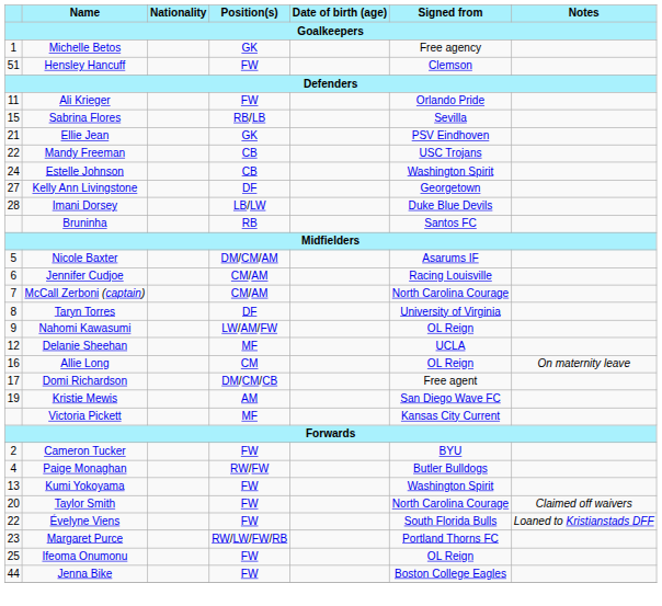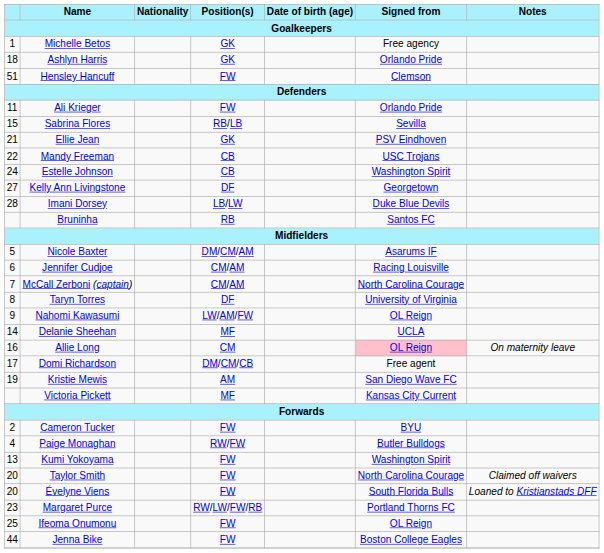 <table class="wikitable" style="text-align:center;">
 <tr>
 <th style="background:#A9F1FD; color:#000000; text-align:center;"></th>
 <th style="background:#A9F1FD; color:#000000; text-align:center;">Name</th>
 <th style="background:#A9F1FD; color:#000000; text-align:center;">Nationality</th>
 <th style="background:#A9F1FD; color:#000000; text-align:center;">Position(s)</th>
 <th style="background:#A9F1FD; color:#000000; text-align:center;">Date of birth (age)</th>
 <th style="background:#A9F1FD; color:#000000; text-align:center;">Signed from</th>
 <th style="background:#A9F1FD; color:#000000; text-align:center;">Notes</th>
 </tr>
 <tr>
 <th colspan="7" style="background:#A9F1FD; color:#000000; text-align:center;">Goalkeepers</th>
 </tr>
 <tr>
 <td>1</td>
 <td><a href='#'>Michelle Betos</a></td>
 <td></td>
 <td><a href='#'>GK</a></td>
 <td></td>
 <td> Free agency</td>
+<td></td>
+</tr>
+<tr>
+<td>18</td>
+<td><a href='#'>Ashlyn Harris</a></td>
+<td></td>
+<td><a href='#'>GK</a></td>
+<td></td>
+<td> <a href='#'>Orlando Pride</a></td>
 <td></td>
 </tr>
 <tr>
 <td>51</td>
 <td><a href='#'>Hensley Hancuff</a></td>
 <td></td>
 <td><a href='#'>FW</a></td>
 <td></td>
 <td> <a href='#'>Clemson</a></td>
 <td></td>
 </tr>
 <tr>
 <th colspan="7" style="background:#A9F1FD; color:#000000; text-align:center;">Defenders</th>
 </tr>
 <tr>
 <td>11</td>
 <td><a href='#'>Ali Krieger</a></td>
 <td></td>
 <td><a href='#'>FW</a></td>
 <td></td>
 <td> <a href='#'>Orlando Pride</a></td>
 <td></td>
 </tr>
 <tr>
 <td>15</td>
 <td><a href='#'>Sabrina Flores</a></td>
 <td></td>
 <td><a href='#'>RB</a>/<a href='#'>LB</a></td>
 <td></td>
 <td> <a href='#'>Sevilla</a></td>
 <td></td>
 </tr>
 <tr>
 <td>21</td>
 <td><a href='#'>Ellie Jean</a></td>
 <td></td>
 <td><a href='#'>GK</a></td>
 <td></td>
 <td> <a href='#'>PSV Eindhoven</a></td>
 <td></td>
 </tr>
 <tr>
 <td>22</td>
 <td><a href='#'>Mandy Freeman</a></td>
 <td></td>
 <td><a href='#'>CB</a></td>
 <td></td>
 <td> <a href='#'>USC Trojans</a></td>
 <td></td>
 </tr>
 <tr>
 <td>24</td>
 <td><a href='#'>Estelle Johnson</a></td>
 <td></td>
 <td><a href='#'>CB</a></td>
 <td></td>
 <td> <a href='#'>Washington Spirit</a></td>
 <td></td>
 </tr>
 <tr>
 <td>27</td>
 <td><a href='#'>Kelly Ann Livingstone</a></td>
 <td></td>
 <td><a href='#'>DF</a></td>
 <td></td>
 <td> <a href='#'>Georgetown</a></td>
 <td></td>
 </tr>
 <tr>
 <td>28</td>
 <td><a href='#'>Imani Dorsey</a></td>
 <td></td>
 <td><a href='#'>LB</a>/<a href='#'>LW</a></td>
 <td></td>
 <td> <a href='#'>Duke Blue Devils</a></td>
 <td></td>
 </tr>
 <tr>
 <td></td>
 <td><a href='#'>Bruninha</a></td>
 <td></td>
 <td><a href='#'>RB</a></td>
 <td></td>
 <td> <a href='#'>Santos FC</a></td>
 </tr>
 <tr>
 <th colspan="7" style="background:#A9F1FD; color:#000000; text-align:center;">Midfielders</th>
 </tr>
 <tr>
 <td>5</td>
 <td><a href='#'>Nicole Baxter</a></td>
 <td></td>
 <td><a href='#'>DM</a>/<a href='#'>CM</a>/<a href='#'>AM</a></td>
 <td></td>
 <td> <a href='#'>Asarums IF</a></td>
 <td></td>
 </tr>
 <tr>
 <td>6</td>
 <td><a href='#'>Jennifer Cudjoe</a></td>
 <td></td>
 <td><a href='#'>CM</a>/<a href='#'>AM</a></td>
 <td></td>
 <td> <a href='#'>Racing Louisville</a></td>
 <td></td>
 </tr>
 <tr>
 <td>7</td>
 <td><a href='#'>McCall Zerboni</a> <em>(<a href='#'>captain</a>)</em></td>
 <td></td>
 <td><a href='#'>CM</a>/<a href='#'>AM</a></td>
 <td></td>
 <td> <a href='#'>North Carolina Courage</a></td>
 <td></td>
 </tr>
 <tr>
 <td>8</td>
 <td><a href='#'>Taryn Torres</a></td>
 <td></td>
 <td><a href='#'>DF</a></td>
 <td></td>
 <td> <a href='#'>University of Virginia</a></td>
 <td></td>
 </tr>
 <tr>
 <td>9</td>
 <td><a href='#'>Nahomi Kawasumi</a></td>
 <td></td>
 <td><a href='#'>LW</a>/<a href='#'>AM</a>/<a href='#'>FW</a></td>
 <td></td>
 <td> <a href='#'>OL Reign</a></td>
 <td></td>
 </tr>
 <tr>
-<td>12</td>
+<td>14</td>
 <td><a href='#'>Delanie Sheehan</a></td>
 <td></td>
 <td><a href='#'>MF</a></td>
 <td></td>
 <td> <a href='#'>UCLA</a></td>
 <td></td>
 </tr>
 <tr>
 <td>16</td>
 <td><a href='#'>Allie Long</a></td>
 <td></td>
 <td><a href='#'>CM</a></td>
 <td></td>
-<td> <a href='#'>OL Reign</a></td>
+<td style="background: pink;"> <a href='#'>OL Reign</a></td>
 <td><em>On maternity leave</em></td>
 </tr>
 <tr>
 <td>17</td>
 <td><a href='#'>Domi Richardson</a></td>
 <td></td>
 <td><a href='#'>DM</a>/<a href='#'>CM</a>/<a href='#'>CB</a></td>
 <td></td>
 <td>Free agent</td>
 <td></td>
 </tr>
 <tr>
 <td>19</td>
 <td><a href='#'>Kristie Mewis</a></td>
 <td></td>
 <td><a href='#'>AM</a></td>
 <td></td>
 <td> <a href='#'>San Diego Wave FC</a></td>
 <td></td>
 </tr>
 <tr>
 <td></td>
 <td><a href='#'>Victoria Pickett</a></td>
 <td></td>
 <td><a href='#'>MF</a></td>
 <td></td>
 <td> <a href='#'>Kansas City Current</a></td>
 <td></td>
 </tr>
 <tr>
 <th colspan="7" style="background:#A9F1FD; color:#000000; text-align:center;">Forwards</th>
 </tr>
 <tr>
 <td>2</td>
 <td><a href='#'>Cameron Tucker</a></td>
 <td></td>
 <td><a href='#'>FW</a></td>
 <td></td>
 <td> <a href='#'>BYU</a></td>
 <td></td>
 </tr>
 <tr>
 <td>4</td>
 <td><a href='#'>Paige Monaghan</a></td>
 <td></td>
 <td><a href='#'>RW</a>/<a href='#'>FW</a></td>
 <td></td>
 <td> <a href='#'>Butler Bulldogs</a></td>
 <td></td>
 </tr>
 <tr>
 <td>13</td>
 <td><a href='#'>Kumi Yokoyama</a></td>
 <td></td>
 <td><a href='#'>FW</a></td>
 <td></td>
 <td> <a href='#'>Washington Spirit</a></td>
 <td></td>
 </tr>
 <tr>
 <td>20</td>
 <td><a href='#'>Taylor Smith</a></td>
 <td></td>
 <td><a href='#'>FW</a></td>
 <td></td>
 <td> <a href='#'>North Carolina Courage</a></td>
 <td><em>Claimed off waivers</em></td>
 </tr>
 <tr>
-<td>22</td>
+<td>20</td>
 <td><a href='#'>Évelyne Viens</a></td>
 <td></td>
 <td><a href='#'>FW</a></td>
 <td></td>
 <td> <a href='#'>South Florida Bulls</a></td>
 <td><em>Loaned to <a href='#'>Kristianstads DFF</a></em></td>
 </tr>
 <tr>
 <td>23</td>
 <td><a href='#'>Margaret Purce</a></td>
 <td></td>
 <td><a href='#'>RW</a>/<a href='#'>LW</a>/<a href='#'>FW</a>/<a href='#'>RB</a></td>
 <td></td>
 <td> <a href='#'>Portland Thorns FC</a></td>
 <td></td>
 </tr>
 <tr>
 <td>25</td>
 <td><a href='#'>Ifeoma Onumonu</a></td>
 <td></td>
 <td><a href='#'>FW</a></td>
 <td></td>
 <td> <a href='#'>OL Reign</a></td>
 <td></td>
 </tr>
 <tr>
 <td>44</td>
 <td><a href='#'>Jenna Bike</a></td>
 <td></td>
 <td><a href='#'>FW</a></td>
 <td></td>
 <td> <a href='#'>Boston College Eagles</a></td>
 <td></td>
 </tr>
 <tr>
 </tr>
 </table>
